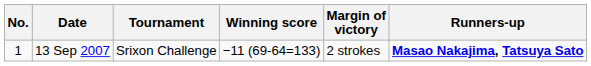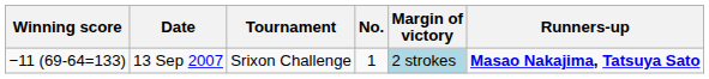 <table class="wikitable" style="font-size:95%;">
 <tr>
-<th>No.</th>
+<th>Winning score</th>
 <th>Date</th>
 <th>Tournament</th>
-<th>Winning score</th>
+<th>No.</th>
 <th>Margin of<br>victory</th>
 <th>Runners-up</th>
 </tr>
 <tr>
-<td align=center>1</td>
+<td>−11 (69-64=133)</td>
 <td align=right>13 Sep <a href='#'>2007</a></td>
 <td>Srixon Challenge</td>
-<td>−11 (69-64=133)</td>
-<td>2 strokes</td>
+<td align=center>1</td>
+<td style="background: lightblue;">2 strokes</td>
 <td><strong> <a href='#'>Masao Nakajima</a>,  <a href='#'>Tatsuya Sato</a></strong></td>
 </tr>
 </table>
